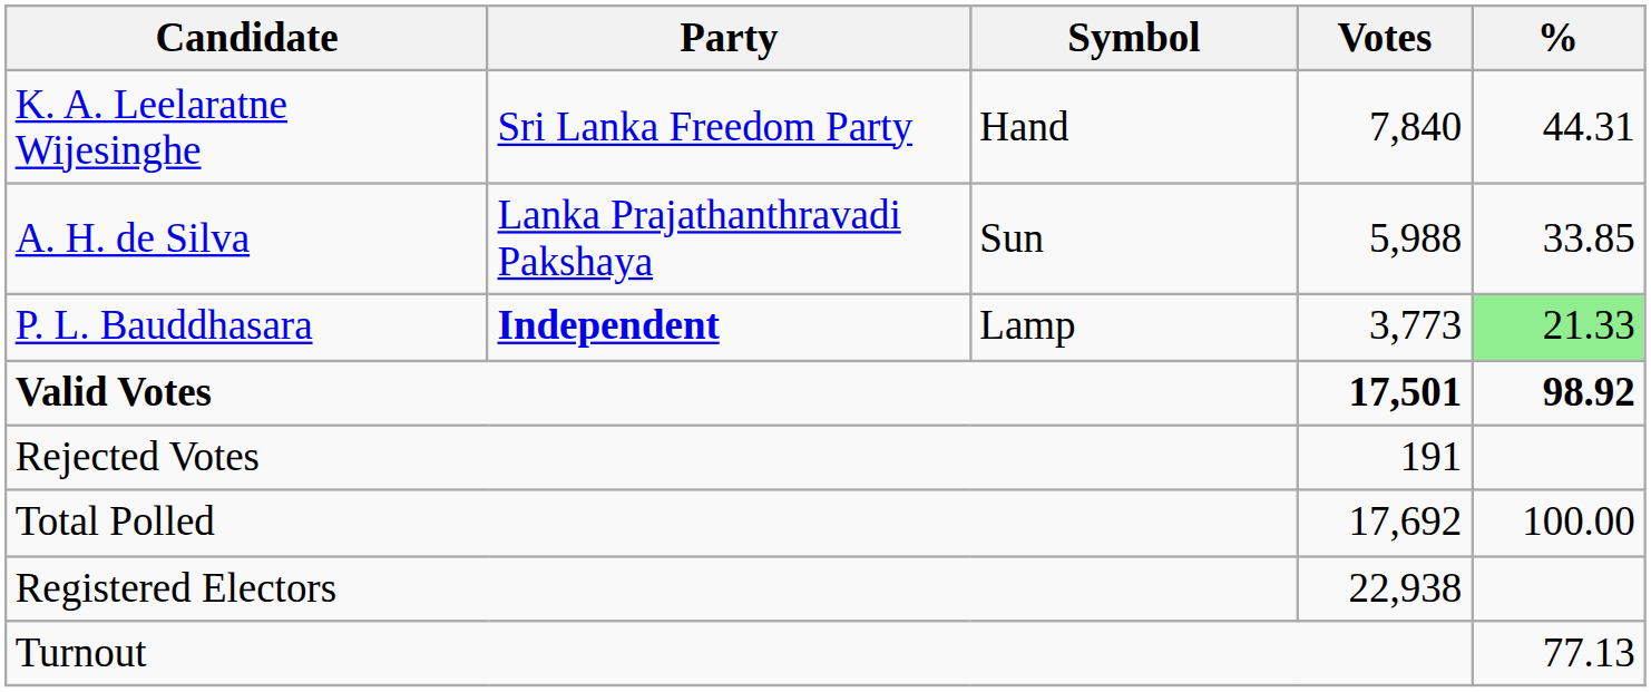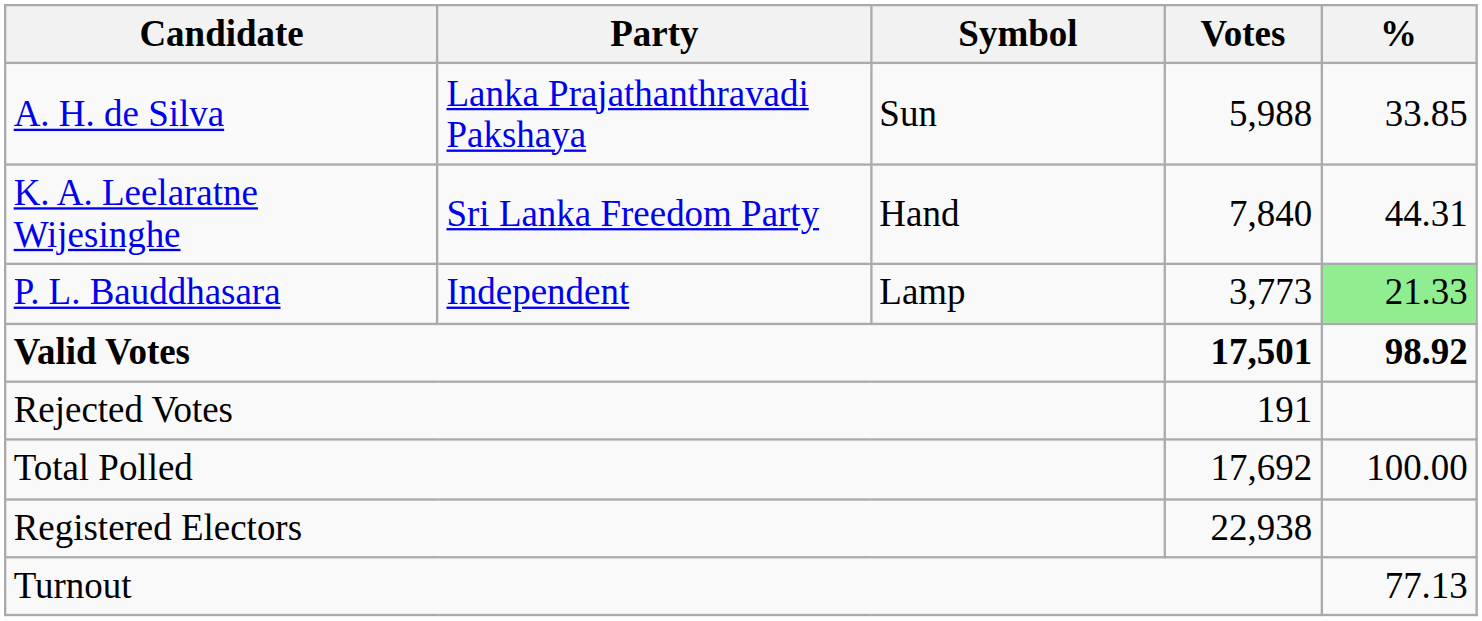 <table class="wikitable" border="1" style="text-align:right;">
 <tr>
 <th align=left width="180">Candidate</th>
 <th align=left width="180">Party</th>
 <th align=left width="120">Symbol</th>
 <th align=left width="60">Votes</th>
 <th align=left width="60">%</th>
 </tr>
 <tr>
+<td align=left><a href='#'>A. H. de Silva</a></td>
+<td align=left><a href='#'>Lanka Prajathanthravadi Pakshaya</a></td>
+<td align=left>Sun</td>
+<td>5,988</td>
+<td>33.85</td>
+</tr>
+<tr>
 <td align=left><a href='#'>K. A. Leelaratne Wijesinghe</a></td>
 <td align=left><a href='#'>Sri Lanka Freedom Party</a></td>
 <td align=left>Hand</td>
 <td>7,840</td>
 <td>44.31</td>
 </tr>
 <tr>
-<td align=left><a href='#'>A. H. de Silva</a></td>
-<td align=left><a href='#'>Lanka Prajathanthravadi Pakshaya</a></td>
-<td align=left>Sun</td>
-<td>5,988</td>
-<td>33.85</td>
-</tr>
-<tr>
 <td align=left><a href='#'>P. L. Bauddhasara</a></td>
-<td align=left><strong><a href='#'>Independent</a></strong></td>
+<td align=left><a href='#'>Independent</a></td>
 <td align=left>Lamp</td>
 <td>3,773</td>
 <td style="background: lightgreen;">21.33</td>
 </tr>
 <tr>
 <td align=left colspan=3><strong>Valid Votes</strong></td>
 <td><strong>17,501</strong></td>
 <td><strong>98.92 </strong></td>
 </tr>
 <tr>
 <td align=left colspan=3>Rejected Votes</td>
 <td>191</td>
 <td></td>
 </tr>
 <tr>
 <td align=left colspan=3>Total Polled</td>
 <td>17,692</td>
 <td>100.00</td>
 </tr>
 <tr>
 <td align=left colspan=3>Registered Electors</td>
 <td>22,938</td>
 <td></td>
 </tr>
 <tr>
 <td align=left colspan=4>Turnout</td>
 <td>77.13</td>
 </tr>
 </table>
